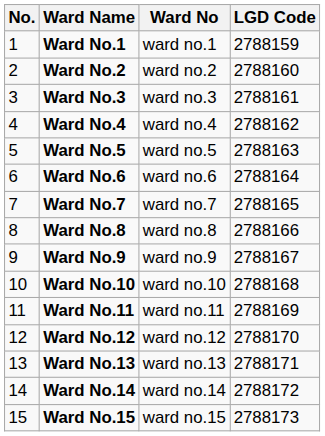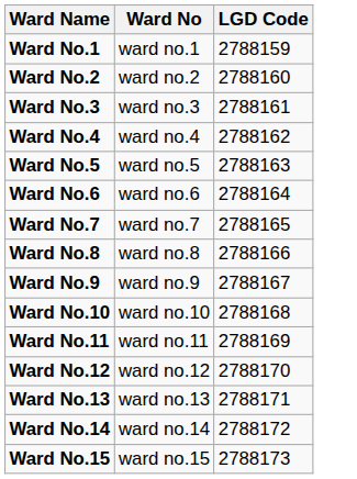 <table class="wikitable">
 <tr>
-<th>No.</th>
 <th>Ward Name</th>
 <th>Ward No</th>
 <th>LGD Code</th>
 </tr>
 <tr>
-<td>1</td>
 <td><strong>Ward No.1</strong></td>
 <td>ward no.1</td>
 <td>2788159</td>
 </tr>
 <tr>
-<td>2</td>
 <td><strong>Ward No.2</strong></td>
 <td>ward no.2</td>
 <td>2788160</td>
 </tr>
 <tr>
-<td>3</td>
 <td><strong>Ward No.3</strong></td>
 <td>ward no.3</td>
 <td>2788161</td>
 </tr>
 <tr>
-<td>4</td>
 <td><strong>Ward No.4</strong></td>
 <td>ward no.4</td>
 <td>2788162</td>
 </tr>
 <tr>
-<td>5</td>
 <td><strong>Ward No.5</strong></td>
 <td>ward no.5</td>
 <td>2788163</td>
 </tr>
 <tr>
-<td>6</td>
 <td><strong>Ward No.6</strong></td>
 <td>ward no.6</td>
 <td>2788164</td>
 </tr>
 <tr>
-<td>7</td>
 <td><strong>Ward No.7</strong></td>
 <td>ward no.7</td>
 <td>2788165</td>
 </tr>
 <tr>
-<td>8</td>
 <td><strong>Ward No.8</strong></td>
 <td>ward no.8</td>
 <td>2788166</td>
 </tr>
 <tr>
-<td>9</td>
 <td><strong>Ward No.9</strong></td>
 <td>ward no.9</td>
 <td>2788167</td>
 </tr>
 <tr>
-<td>10</td>
 <td><strong>Ward No.10</strong></td>
 <td>ward no.10</td>
 <td>2788168</td>
 </tr>
 <tr>
-<td>11</td>
 <td><strong>Ward No.11</strong></td>
 <td>ward no.11</td>
 <td>2788169</td>
 </tr>
 <tr>
-<td>12</td>
 <td><strong>Ward No.12</strong></td>
 <td>ward no.12</td>
 <td>2788170</td>
 </tr>
 <tr>
-<td>13</td>
 <td><strong>Ward No.13</strong></td>
 <td>ward no.13</td>
 <td>2788171</td>
 </tr>
 <tr>
-<td>14</td>
 <td><strong>Ward No.14</strong></td>
 <td>ward no.14</td>
 <td>2788172</td>
 </tr>
 <tr>
-<td>15</td>
 <td><strong>Ward No.15</strong></td>
 <td>ward no.15</td>
 <td>2788173</td>
 </tr>
 </table>
